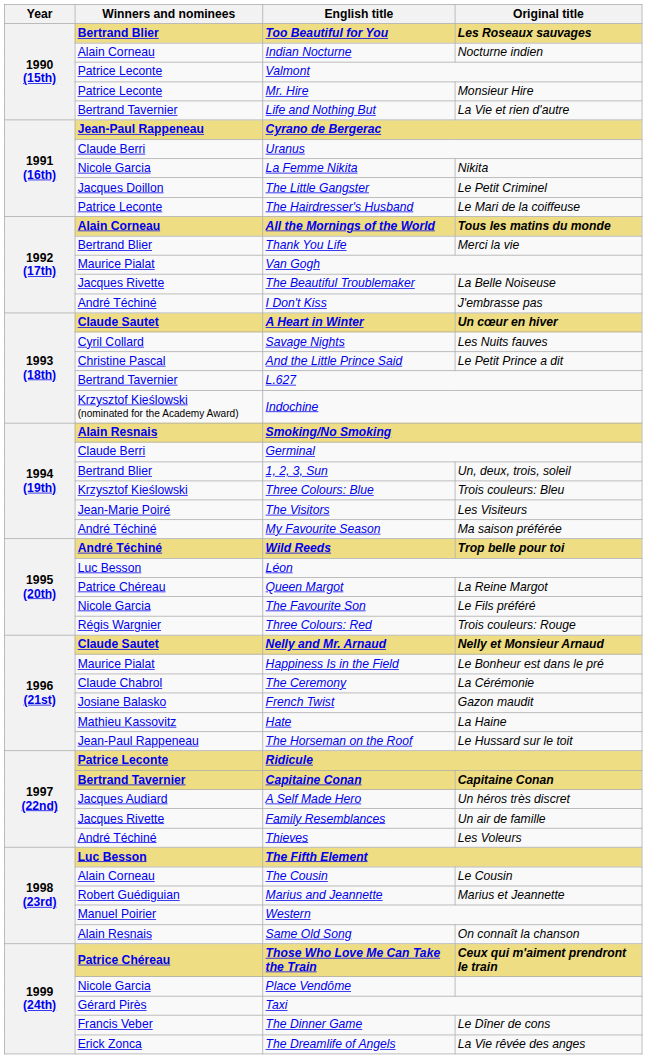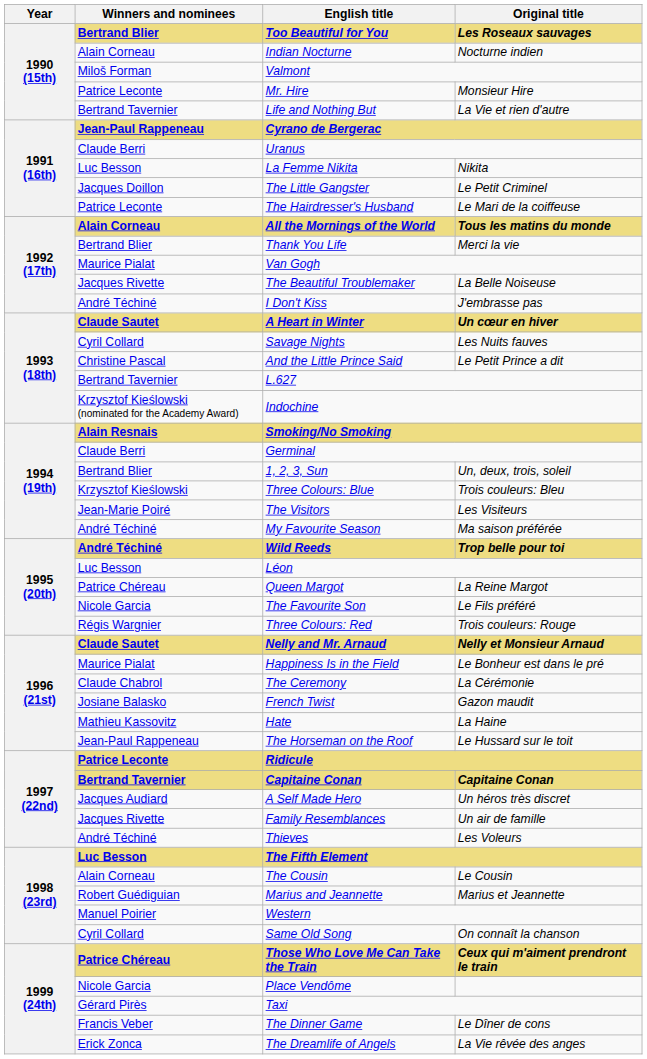 <table class="wikitable" width="95%" cellpadding="5">
 <tr>
 <th width="100">Year</th>
 <th width="300">Winners and nominees</th>
 <th width="300">English title</th>
 <th width="300">Original title</th>
 </tr>
 <tr>
 <th rowspan="5" style="text-align:center;">1990<br><a href='#'>(15th)</a></th>
 <td style="background:#eedd82;"><strong><a href='#'>Bertrand Blier</a></strong></td>
 <td style="background:#eedd82;"><strong><em><a href='#'>Too Beautiful for You</a></em></strong></td>
 <td style="background:#eedd82;"><strong><em>Les Roseaux sauvages</em></strong></td>
 </tr>
 <tr>
 <td><a href='#'>Alain Corneau</a></td>
 <td><em><a href='#'>Indian Nocturne</a></em></td>
 <td><em>Nocturne indien</em></td>
 </tr>
 <tr>
-<td><a href='#'>Patrice Leconte</a></td>
+<td><a href='#'>Miloš Forman</a></td>
 <td colspan="2"><em><a href='#'>Valmont</a></em></td>
 </tr>
 <tr>
 <td><a href='#'>Patrice Leconte</a></td>
 <td><em><a href='#'>Mr. Hire</a></em></td>
 <td><em>Monsieur Hire</em></td>
 </tr>
 <tr>
 <td><a href='#'>Bertrand Tavernier</a></td>
 <td><em><a href='#'>Life and Nothing But</a></em></td>
 <td><em>La Vie et rien d'autre</em></td>
 </tr>
 <tr>
 <th rowspan="5" style="text-align:center;">1991<br><a href='#'>(16th)</a></th>
 <td style="background:#eedd82;"><strong><a href='#'>Jean-Paul Rappeneau</a></strong></td>
 <td colspan="2" style="background:#eedd82;"><strong><em><a href='#'>Cyrano de Bergerac</a></em></strong></td>
 </tr>
 <tr>
 <td><a href='#'>Claude Berri</a></td>
 <td colspan="2"><em><a href='#'>Uranus</a></em></td>
 </tr>
 <tr>
-<td><a href='#'>Nicole Garcia</a></td>
+<td><a href='#'>Luc Besson</a></td>
 <td><em><a href='#'>La Femme Nikita</a></em></td>
 <td><em>Nikita</em></td>
 </tr>
 <tr>
 <td><a href='#'>Jacques Doillon</a></td>
 <td><em><a href='#'>The Little Gangster</a></em></td>
 <td><em>Le Petit Criminel</em></td>
 </tr>
 <tr>
 <td><a href='#'>Patrice Leconte</a></td>
 <td><em><a href='#'>The Hairdresser's Husband</a></em></td>
 <td><em>Le Mari de la coiffeuse</em></td>
 </tr>
 <tr>
 <th rowspan="5" style="text-align:center;">1992<br><a href='#'>(17th)</a></th>
 <td style="background:#eedd82;"><strong><a href='#'>Alain Corneau</a></strong></td>
 <td style="background:#eedd82;"><strong><em><a href='#'>All the Mornings of the World</a></em></strong></td>
 <td style="background:#eedd82;"><strong><em>Tous les matins du monde</em></strong></td>
 </tr>
 <tr>
 <td><a href='#'>Bertrand Blier</a></td>
 <td><em><a href='#'>Thank You Life</a></em></td>
 <td><em>Merci la vie</em></td>
 </tr>
 <tr>
 <td><a href='#'>Maurice Pialat</a></td>
 <td colspan="2"><em><a href='#'>Van Gogh</a></em></td>
 </tr>
 <tr>
 <td><a href='#'>Jacques Rivette</a></td>
 <td><em><a href='#'>The Beautiful Troublemaker</a></em></td>
 <td><em>La Belle Noiseuse</em></td>
 </tr>
 <tr>
 <td><a href='#'>André Téchiné</a></td>
 <td><em><a href='#'>I Don't Kiss</a></em></td>
 <td><em>J'embrasse pas</em></td>
 </tr>
 <tr>
 <th rowspan="5" style="text-align:center;">1993<br><a href='#'>(18th)</a></th>
 <td style="background:#eedd82;"><strong><a href='#'>Claude Sautet</a></strong></td>
 <td style="background:#eedd82;"><strong><em><a href='#'>A Heart in Winter</a></em></strong></td>
 <td style="background:#eedd82;"><strong><em>Un cœur en hiver</em></strong></td>
 </tr>
 <tr>
 <td><a href='#'>Cyril Collard</a></td>
 <td><em><a href='#'>Savage Nights</a></em></td>
 <td><em>Les Nuits fauves</em></td>
 </tr>
 <tr>
 <td><a href='#'>Christine Pascal</a></td>
 <td><em><a href='#'>And the Little Prince Said</a></em></td>
 <td><em>Le Petit Prince a dit</em></td>
 </tr>
 <tr>
 <td><a href='#'>Bertrand Tavernier</a></td>
 <td colspan="2"><em><a href='#'>L.627</a></em></td>
 </tr>
 <tr>
 <td><a href='#'>Krzysztof Kieślowski</a><br><small>(nominated for the Academy Award)</small></td>
 <td colspan="2"><em><a href='#'>Indochine</a></em></td>
 </tr>
 <tr>
 <th rowspan="6" style="text-align:center;">1994<br><a href='#'>(19th)</a></th>
 <td style="background:#eedd82;"><strong><a href='#'>Alain Resnais</a></strong></td>
 <td colspan="2" style="background:#eedd82;"><strong><em><a href='#'>Smoking/No Smoking</a></em></strong></td>
 </tr>
 <tr>
 <td><a href='#'>Claude Berri</a></td>
 <td colspan="2"><em><a href='#'>Germinal</a></em></td>
 </tr>
 <tr>
 <td><a href='#'>Bertrand Blier</a></td>
 <td><em><a href='#'>1, 2, 3, Sun</a></em></td>
 <td><em>Un, deux, trois, soleil</em></td>
 </tr>
 <tr>
 <td><a href='#'>Krzysztof Kieślowski</a></td>
 <td><em><a href='#'>Three Colours: Blue</a></em></td>
 <td><em>Trois couleurs: Bleu</em></td>
 </tr>
 <tr>
 <td><a href='#'>Jean-Marie Poiré</a></td>
 <td><em><a href='#'>The Visitors</a></em></td>
 <td><em>Les Visiteurs</em></td>
 </tr>
 <tr>
 <td><a href='#'>André Téchiné</a></td>
 <td><em><a href='#'>My Favourite Season</a></em></td>
 <td><em>Ma saison préférée</em></td>
 </tr>
 <tr>
 <th rowspan="5" style="text-align:center;">1995<br><a href='#'>(20th)</a></th>
 <td style="background:#eedd82;"><strong><a href='#'>André Téchiné</a></strong></td>
 <td style="background:#eedd82;"><strong><em><a href='#'>Wild Reeds</a></em></strong></td>
 <td style="background:#eedd82;"><strong><em>Trop belle pour toi</em></strong></td>
 </tr>
 <tr>
 <td><a href='#'>Luc Besson</a></td>
 <td colspan="2"><em><a href='#'>Léon</a></em></td>
 </tr>
 <tr>
 <td><a href='#'>Patrice Chéreau</a></td>
 <td><em><a href='#'>Queen Margot</a></em></td>
 <td><em>La Reine Margot</em></td>
 </tr>
 <tr>
 <td><a href='#'>Nicole Garcia</a></td>
 <td><em><a href='#'>The Favourite Son</a></em></td>
 <td><em>Le Fils préféré</em></td>
 </tr>
 <tr>
 <td><a href='#'>Régis Wargnier</a></td>
 <td><em><a href='#'>Three Colours: Red</a></em></td>
 <td><em>Trois couleurs: Rouge</em></td>
 </tr>
 <tr>
 <th rowspan="6" style="text-align:center;">1996<br><a href='#'>(21st)</a></th>
 <td style="background:#eedd82;"><strong><a href='#'>Claude Sautet</a></strong></td>
 <td style="background:#eedd82;"><strong><em><a href='#'>Nelly and Mr. Arnaud</a></em></strong></td>
 <td style="background:#eedd82;"><strong><em>Nelly et Monsieur Arnaud</em></strong></td>
 </tr>
 <tr>
 <td><a href='#'>Maurice Pialat</a></td>
 <td><em><a href='#'>Happiness Is in the Field</a></em></td>
 <td><em>Le Bonheur est dans le pré</em></td>
 </tr>
 <tr>
 <td><a href='#'>Claude Chabrol</a></td>
 <td><em><a href='#'>The Ceremony</a></em></td>
 <td><em>La Cérémonie</em></td>
 </tr>
 <tr>
 <td><a href='#'>Josiane Balasko</a></td>
 <td><em><a href='#'>French Twist</a></em></td>
 <td><em>Gazon maudit</em></td>
 </tr>
 <tr>
 <td><a href='#'>Mathieu Kassovitz</a></td>
 <td><em><a href='#'>Hate</a></em></td>
 <td><em>La Haine</em></td>
 </tr>
 <tr>
 <td><a href='#'>Jean-Paul Rappeneau</a></td>
 <td><em><a href='#'>The Horseman on the Roof</a></em></td>
 <td><em>Le Hussard sur le toit</em></td>
 </tr>
 <tr>
 <th rowspan="5" style="text-align:center;">1997<br><a href='#'>(22nd)</a></th>
 <td style="background:#eedd82;"><strong><a href='#'>Patrice Leconte</a></strong></td>
 <td colspan="2" style="background:#eedd82;"><strong><em><a href='#'>Ridicule</a></em></strong></td>
 </tr>
 <tr>
 <td style="background:#eedd82;"><strong><a href='#'>Bertrand Tavernier</a></strong></td>
 <td style="background:#eedd82;"><strong><em><a href='#'>Capitaine Conan</a></em></strong></td>
 <td style="background:#eedd82;"><strong><em>Capitaine Conan</em></strong></td>
 </tr>
 <tr>
 <td><a href='#'>Jacques Audiard</a></td>
 <td><em><a href='#'>A Self Made Hero</a></em></td>
 <td><em>Un héros très discret</em></td>
 </tr>
 <tr>
 <td><a href='#'>Jacques Rivette</a></td>
 <td><em><a href='#'>Family Resemblances</a></em></td>
 <td><em>Un air de famille</em></td>
 </tr>
 <tr>
 <td><a href='#'>André Téchiné</a></td>
 <td><em><a href='#'>Thieves</a></em></td>
 <td><em>Les Voleurs</em></td>
 </tr>
 <tr>
 <th rowspan="5" style="text-align:center;">1998<br><a href='#'>(23rd)</a></th>
 <td style="background:#eedd82;"><strong><a href='#'>Luc Besson</a></strong></td>
 <td colspan="2" style="background:#eedd82;"><strong><em><a href='#'>The Fifth Element</a></em></strong></td>
 </tr>
 <tr>
 <td><a href='#'>Alain Corneau</a></td>
 <td><em><a href='#'>The Cousin</a></em></td>
 <td><em>Le Cousin</em></td>
 </tr>
 <tr>
 <td><a href='#'>Robert Guédiguian</a></td>
 <td><em><a href='#'>Marius and Jeannette</a></em></td>
 <td><em>Marius et Jeannette</em></td>
 </tr>
 <tr>
 <td><a href='#'>Manuel Poirier</a></td>
 <td colspan="2"><em><a href='#'>Western</a></em></td>
 </tr>
 <tr>
-<td><a href='#'>Alain Resnais</a></td>
+<td><a href='#'>Cyril Collard</a></td>
 <td><em><a href='#'>Same Old Song</a></em></td>
 <td><em>On connaît la chanson</em></td>
 </tr>
 <tr>
 <th rowspan="5" style="text-align:center;">1999<br><a href='#'>(24th)</a></th>
 <td style="background:#eedd82;"><strong><a href='#'>Patrice Chéreau</a></strong></td>
 <td style="background:#eedd82;"><strong><em><a href='#'>Those Who Love Me Can Take the Train</a></em></strong></td>
 <td style="background:#eedd82;"><strong><em>Ceux qui m'aiment prendront le train</em></strong></td>
 </tr>
 <tr>
 <td><a href='#'>Nicole Garcia</a></td>
 <td><em><a href='#'>Place Vendôme</a></em></td>
 </tr>
 <tr>
 <td><a href='#'>Gérard Pirès</a></td>
 <td colspan="2"><em><a href='#'>Taxi</a></em></td>
 </tr>
 <tr>
 <td><a href='#'>Francis Veber</a></td>
 <td><em><a href='#'>The Dinner Game</a></em></td>
 <td><em>Le Dîner de cons</em></td>
 </tr>
 <tr>
 <td><a href='#'>Erick Zonca</a></td>
 <td><em><a href='#'>The Dreamlife of Angels</a></em></td>
 <td><em>La Vie rêvée des anges</em></td>
 </tr>
 </table>
